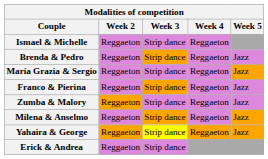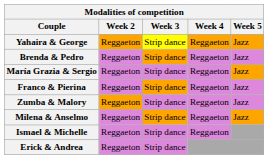 <table class="wikitable collapsible collapsed" style="text-align:left; font-size:85%; line-height:16px;">
 <tr>
 <th colspan=5>Modalities of competition</th>
 </tr>
 <tr>
 <th>Couple</th>
 <th>Week 2</th>
 <th>Week 3</th>
 <th>Week 4</th>
 <th>Week 5</th>
 </tr>
 <tr>
-<th>Ismael & Michelle</th>
-<td style="background:#dd88dd;">Reggaeton</td>
-<td style="background:#dd88dd;">Strip dance</td>
-<td style="background:#dd88dd;">Reggaeton</td>
-<td style="background:darkgrey;" colspan="1"></td>
+<th>Yahaira & George</th>
+<td style="background:orange;">Reggaeton</td>
+<td style="background:yellow;">Strip dance</td>
+<td style="background:orange;">Reggaeton</td>
+<td style="background:orange;">Jazz</td>
 </tr>
 <tr>
 <th>Brenda & Pedro</th>
 <td style="background:#dd88dd;">Reggaeton</td>
 <td style="background:orange;">Strip dance</td>
 <td style="background:#dd88dd;">Reggaeton</td>
 <td style="background:#dd88dd;">Jazz</td>
 </tr>
 <tr>
 <th>María Grazia & Sergio</th>
 <td style="background:#dd88dd;">Reggaeton</td>
 <td style="background:#dd88dd;">Strip dance</td>
 <td style="background:#dd88dd;">Reggaeton</td>
 <td style="background:orange;">Jazz</td>
 </tr>
 <tr>
 <th>Franco & Pierina</th>
 <td style="background:#dd88dd;">Reggaeton</td>
 <td style="background:orange;">Strip dance</td>
 <td style="background:#dd88dd;">Reggaeton</td>
 <td style="background:#dd88dd;">Jazz</td>
 </tr>
 <tr>
 <th>Zumba & Malory</th>
 <td style="background:orange;">Reggaeton</td>
 <td style="background:#dd88dd;">Strip dance</td>
 <td style="background:#dd88dd;">Reggaeton</td>
 <td style="background:#dd88dd;">Jazz</td>
 </tr>
 <tr>
 <th>Milena & Anselmo</th>
 <td style="background:#dd88dd;">Reggaeton</td>
 <td style="background:orange;">Strip dance</td>
 <td style="background:#dd88dd;">Reggaeton</td>
 <td style="background:orange;">Jazz</td>
 </tr>
 <tr>
-<th>Yahaira & George</th>
-<td style="background:orange;">Reggaeton</td>
-<td style="background:yellow;">Strip dance</td>
-<td style="background:orange;">Reggaeton</td>
-<td style="background:orange;">Jazz</td>
+<th>Ismael & Michelle</th>
+<td style="background:#dd88dd;">Reggaeton</td>
+<td style="background:#dd88dd;">Strip dance</td>
+<td style="background:#dd88dd;">Reggaeton</td>
+<td style="background:darkgrey;" colspan="1"></td>
 </tr>
 <tr>
 <th>Erick & Andrea</th>
 <td style="background:#dd88dd;">Reggaeton</td>
 <td style="background:#dd88dd;">Strip dance</td>
 <td style="background:darkgrey;" colspan="2"></td>
 </tr>
 </table>
